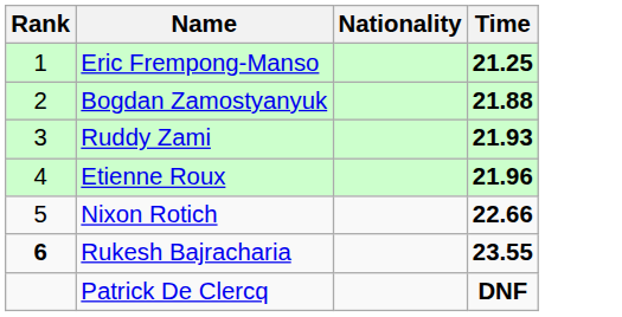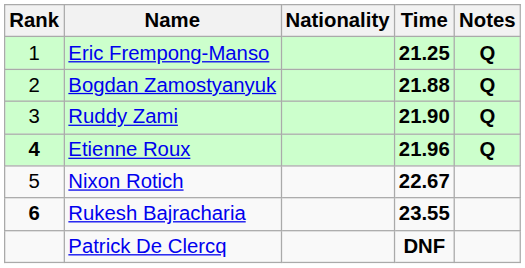 <table class="wikitable sortable" style="text-align:center">
 <tr>
 <th>Rank</th>
 <th>Name</th>
 <th>Nationality</th>
 <th>Time</th>
+<th>Notes</th>
 </tr>
 <tr bgcolor=ccffcc>
 <td>1</td>
 <td align=left><a href='#'>Eric Frempong-Manso</a></td>
 <td align=left></td>
 <td><strong>21.25</strong></td>
+<td><strong>Q</strong></td>
 </tr>
 <tr bgcolor=ccffcc>
 <td>2</td>
 <td align=left><a href='#'>Bogdan Zamostyanyuk</a></td>
 <td align=left></td>
 <td><strong>21.88</strong></td>
+<td><strong>Q</strong></td>
 </tr>
 <tr bgcolor=ccffcc>
 <td>3</td>
 <td align=left><a href='#'>Ruddy Zami</a></td>
 <td align=left></td>
-<td><strong>21.93</strong></td>
+<td><strong>21.90</strong></td>
+<td><strong>Q</strong></td>
 </tr>
 <tr bgcolor=ccffcc>
-<td>4</td>
+<td><strong>4</strong></td>
 <td align=left><a href='#'>Etienne Roux</a></td>
 <td align=left></td>
 <td><strong>21.96</strong></td>
+<td><strong>Q</strong></td>
 </tr>
 <tr>
 <td>5</td>
 <td align=left><a href='#'>Nixon Rotich</a></td>
 <td align=left></td>
-<td><strong>22.66</strong></td>
+<td><strong>22.67</strong></td>
+<td></td>
 </tr>
 <tr>
 <td><strong>6</strong></td>
 <td align=left><a href='#'>Rukesh Bajracharia</a></td>
 <td align=left></td>
 <td><strong>23.55</strong></td>
+<td></td>
 </tr>
 <tr>
 <td></td>
 <td align=left><a href='#'>Patrick De Clercq</a></td>
 <td align=left></td>
 <td><strong>DNF</strong></td>
+<td></td>
 </tr>
 </table>
